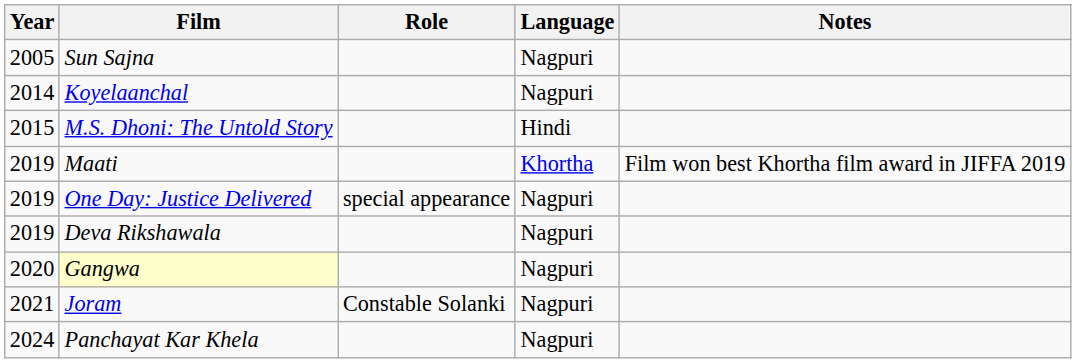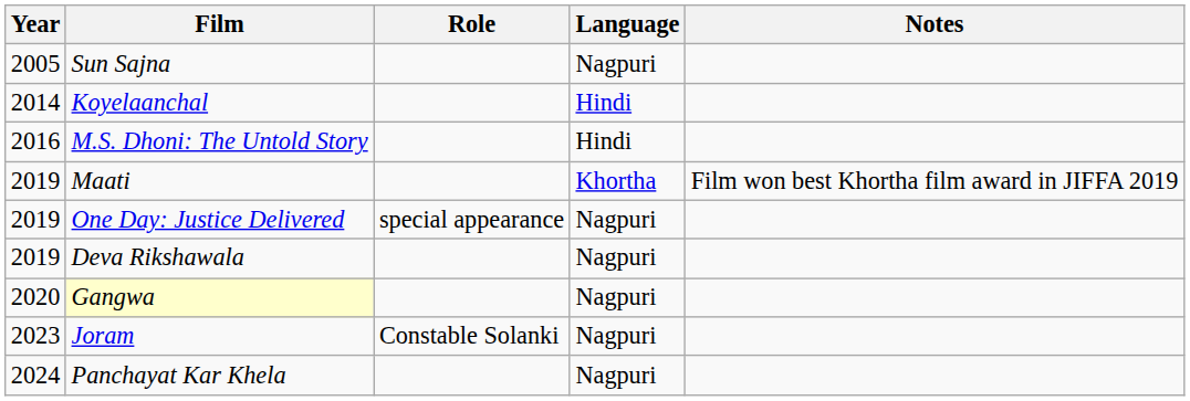 <table class="wikitable sortable">
 <tr>
 <th scope="col">Year</th>
 <th scope="col">Film</th>
 <th scope="col">Role</th>
 <th scope="col">Language</th>
 <th scope="col">Notes</th>
 </tr>
 <tr>
 <td>2005</td>
 <td><em>Sun Sajna</em></td>
 <td></td>
 <td>Nagpuri</td>
 <td></td>
 </tr>
 <tr>
 <td>2014</td>
 <td><em><a href='#'>Koyelaanchal</a></em></td>
 <td></td>
-<td>Nagpuri</td>
+<td><a href='#'>Hindi</a></td>
 <td></td>
 </tr>
 <tr>
-<td>2015</td>
+<td>2016</td>
 <td><em><a href='#'>M.S. Dhoni: The Untold Story</a></em></td>
 <td></td>
 <td>Hindi</td>
 <td></td>
 </tr>
 <tr>
 <td>2019</td>
 <td><em>Maati</em></td>
 <td></td>
 <td><a href='#'>Khortha</a></td>
 <td>Film won best Khortha film award in JIFFA 2019</td>
 </tr>
 <tr>
 <td>2019</td>
 <td><em><a href='#'>One Day: Justice Delivered</a></em></td>
 <td>special appearance</td>
 <td>Nagpuri</td>
 <td></td>
 </tr>
 <tr>
 <td>2019</td>
 <td><em>Deva Rikshawala</em></td>
 <td></td>
 <td>Nagpuri</td>
 <td></td>
 </tr>
 <tr>
 <td>2020</td>
 <td style="background:#FFFFCC;"><em>Gangwa</em></td>
 <td></td>
 <td>Nagpuri</td>
 <td></td>
 </tr>
 <tr>
-<td>2021</td>
+<td>2023</td>
 <td><em><a href='#'>Joram</a></em></td>
 <td>Constable Solanki</td>
 <td>Nagpuri</td>
 <td></td>
 </tr>
 <tr>
 <td>2024</td>
 <td><em>Panchayat Kar Khela</em></td>
 <td></td>
 <td>Nagpuri</td>
 <td></td>
 </tr>
 </table>
